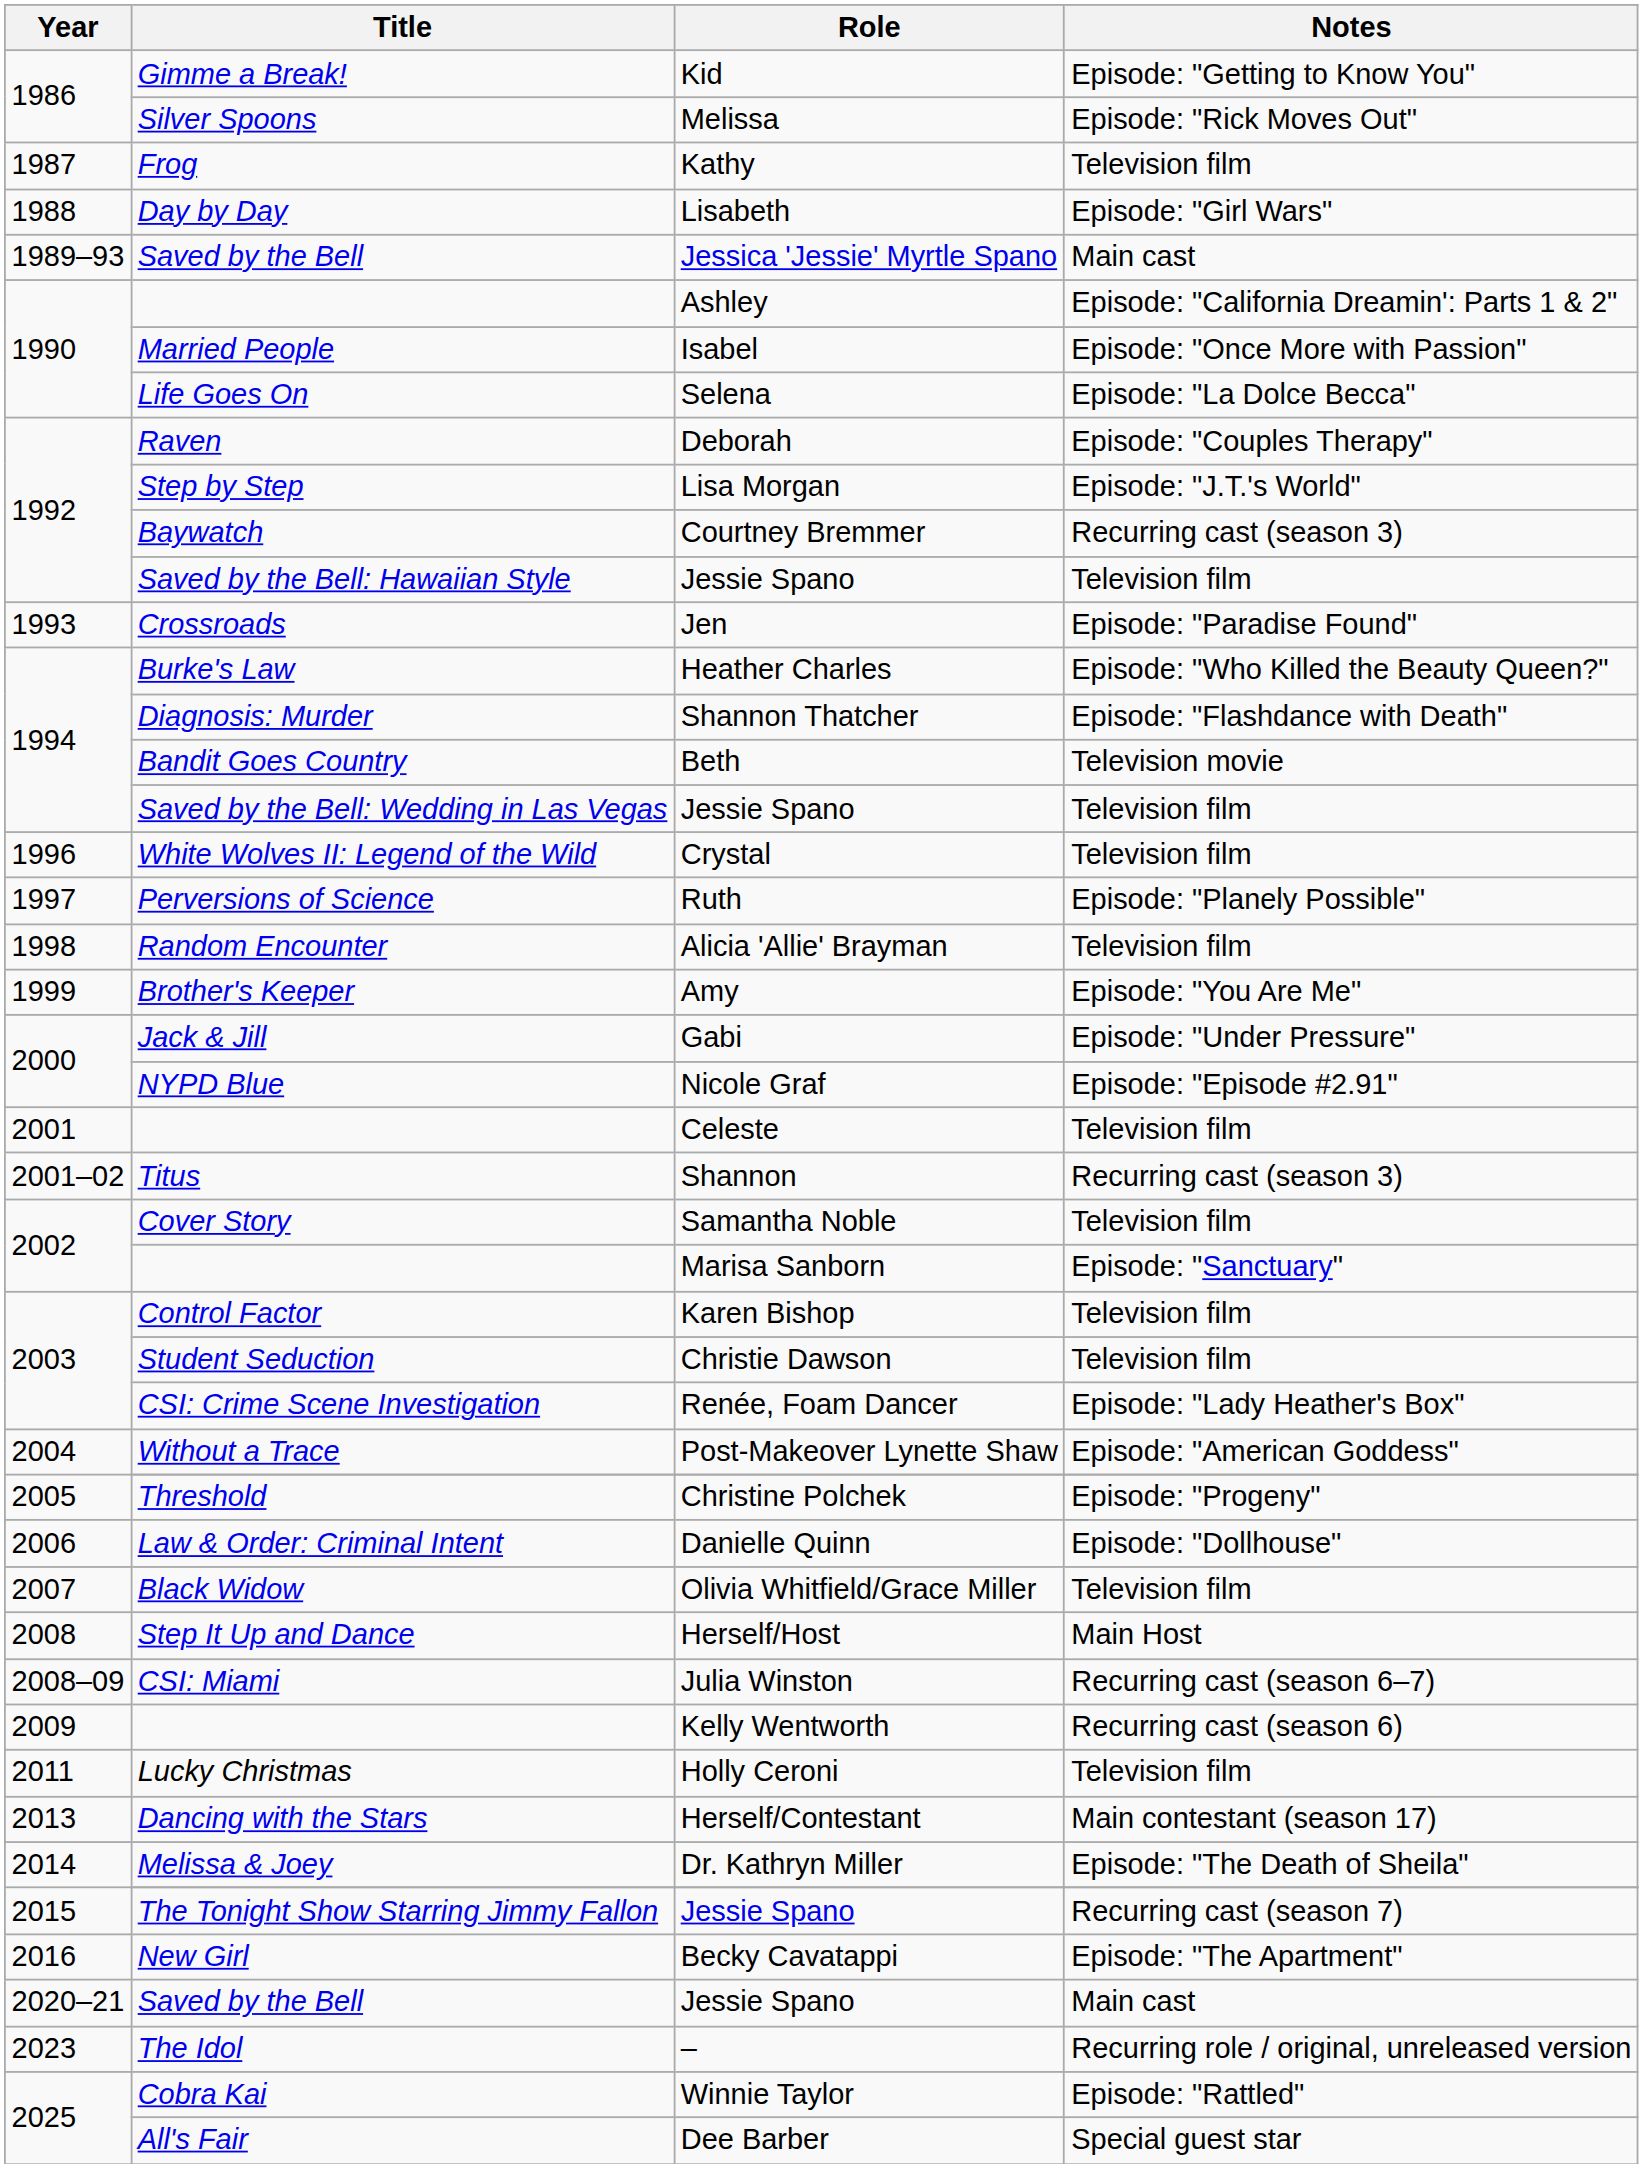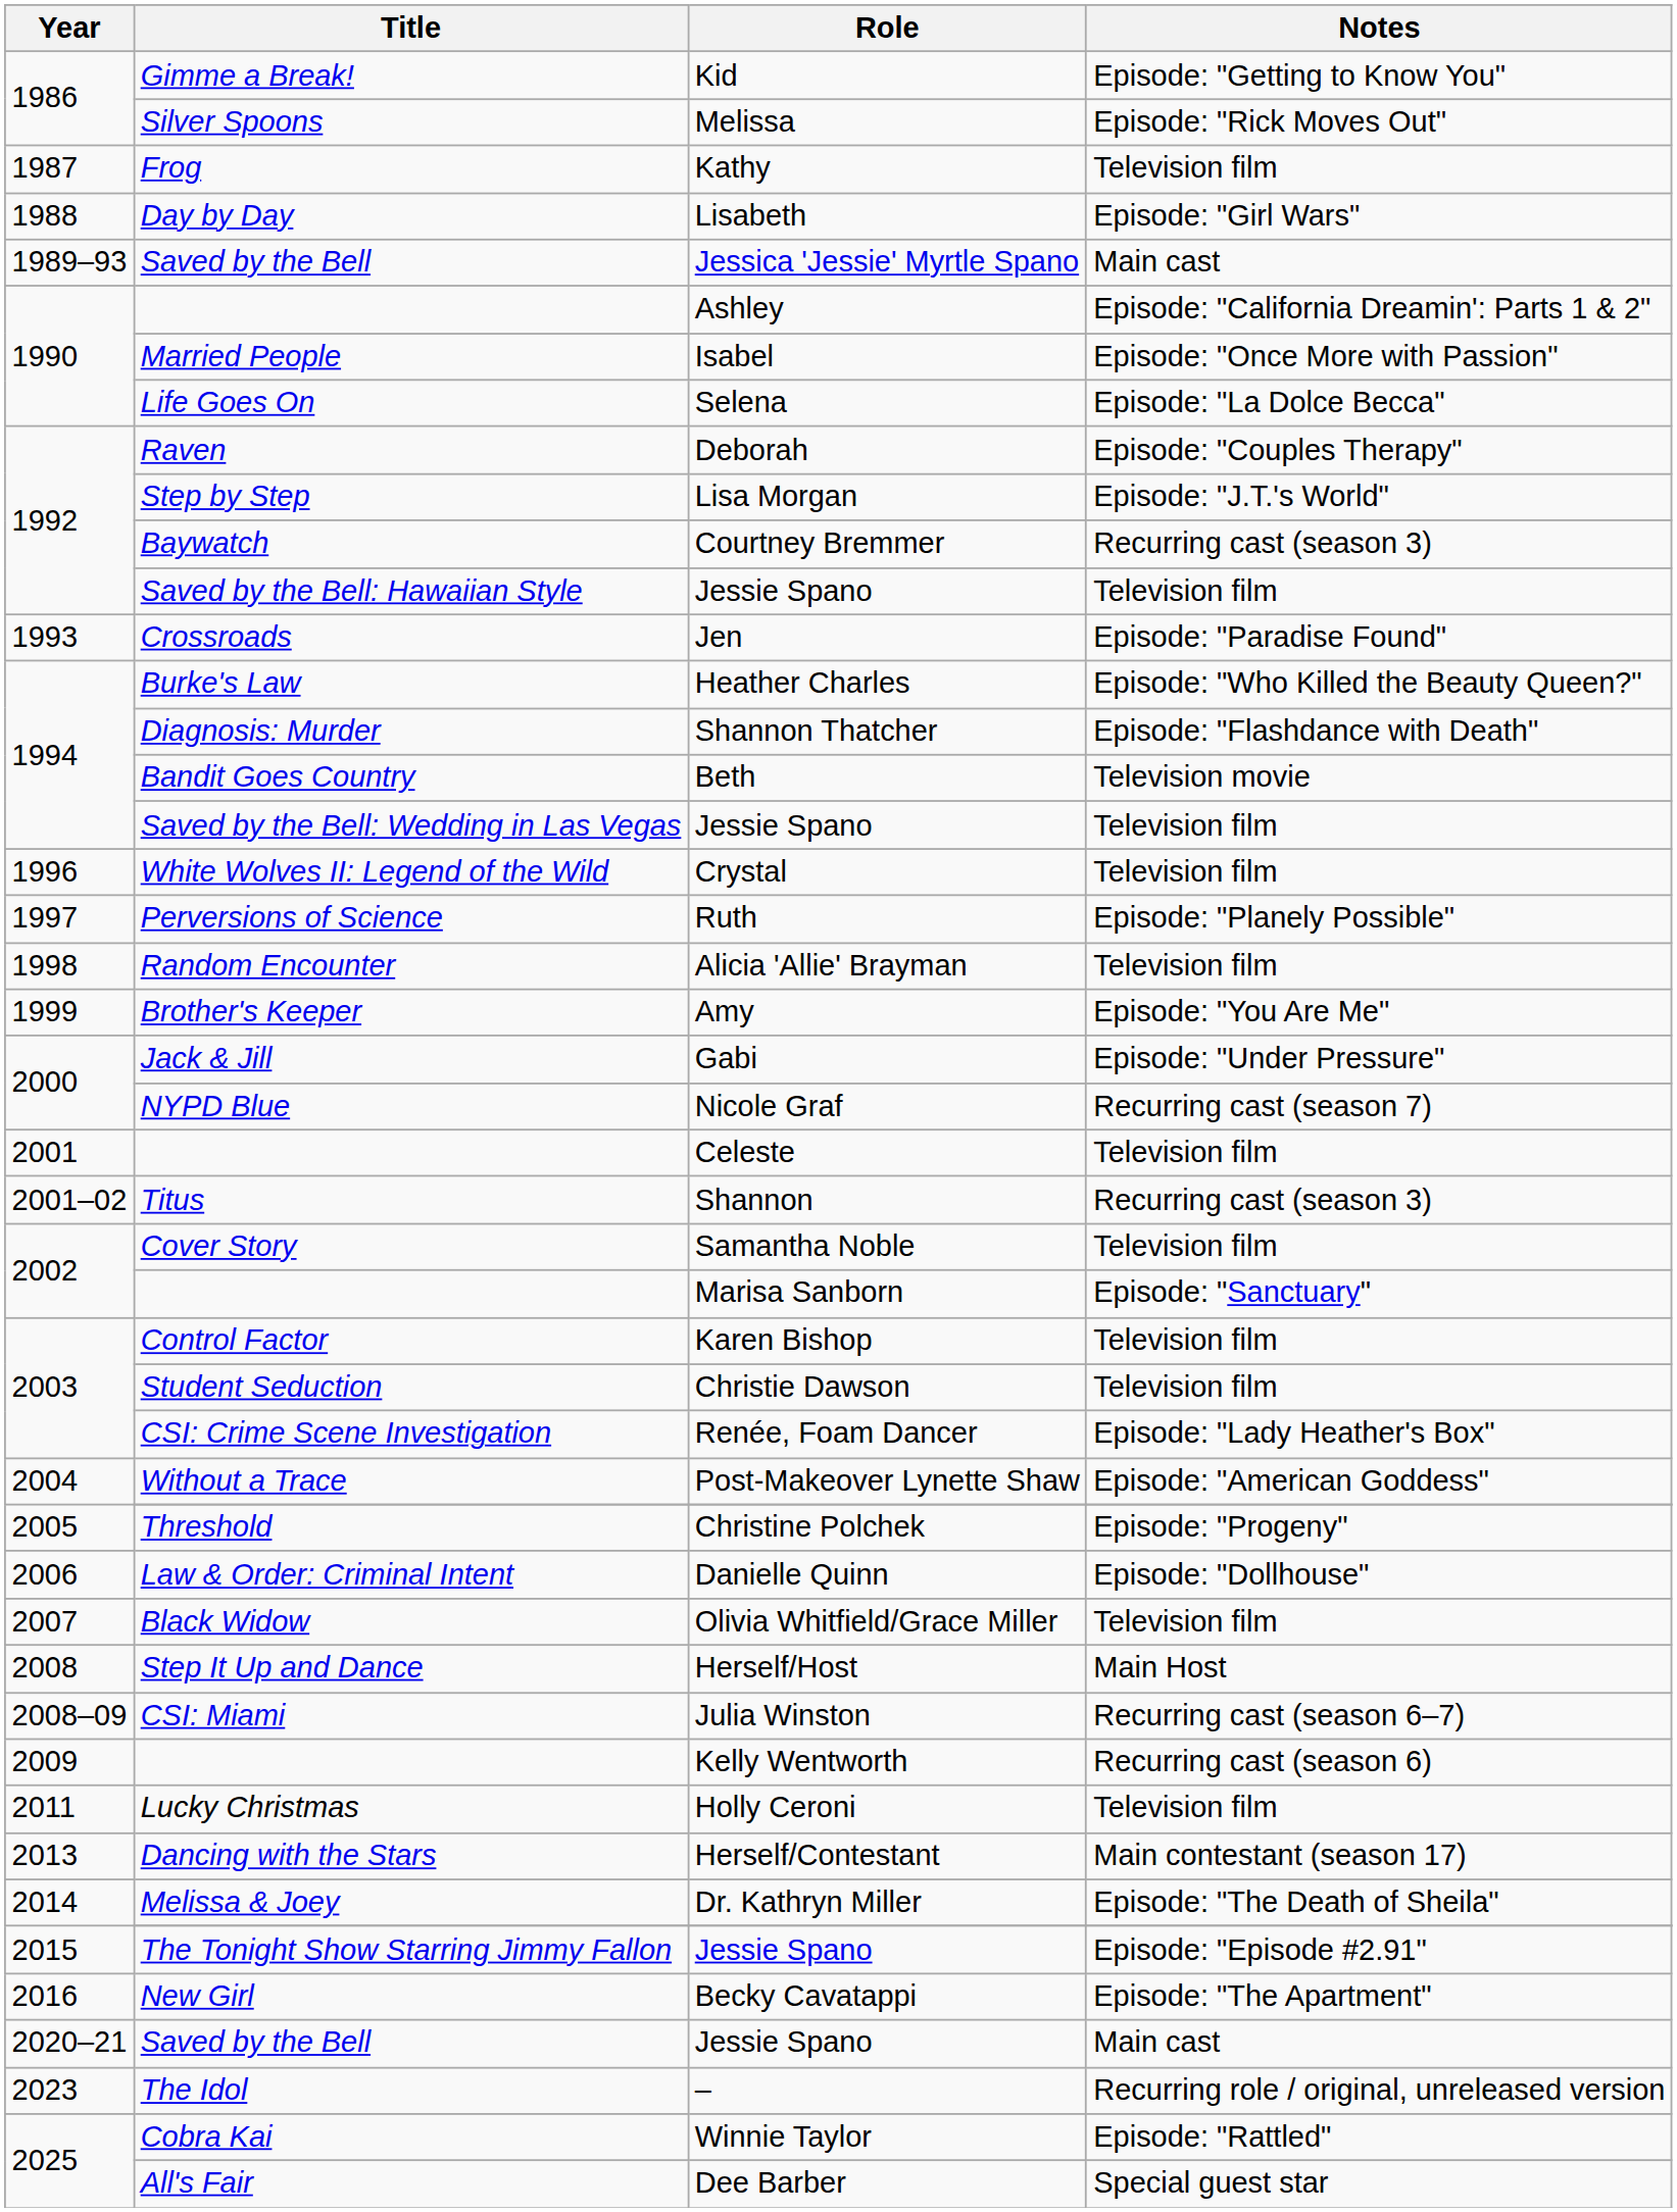 <table class="wikitable sortable">
 <tr>
 <th>Year</th>
 <th>Title</th>
 <th>Role</th>
 <th>Notes</th>
 </tr>
 <tr>
 <td rowspan="2">1986</td>
 <td><em><a href='#'>Gimme a Break!</a></em></td>
 <td>Kid</td>
 <td>Episode: "Getting to Know You"</td>
 </tr>
 <tr>
 <td><em><a href='#'>Silver Spoons</a></em></td>
 <td>Melissa</td>
 <td>Episode: "Rick Moves Out"</td>
 </tr>
 <tr>
 <td>1987</td>
 <td><em><a href='#'>Frog</a></em></td>
 <td>Kathy</td>
 <td>Television film</td>
 </tr>
 <tr>
 <td>1988</td>
 <td><em><a href='#'>Day by Day</a></em></td>
 <td>Lisabeth</td>
 <td>Episode: "Girl Wars"</td>
 </tr>
 <tr>
 <td>1989–93</td>
 <td><em><a href='#'>Saved by the Bell</a></em></td>
 <td><a href='#'>Jessica 'Jessie' Myrtle Spano</a></td>
 <td>Main cast</td>
 </tr>
 <tr>
 <td rowspan="3">1990</td>
 <td><em></em></td>
 <td>Ashley</td>
 <td>Episode: "California Dreamin': Parts 1 & 2"</td>
 </tr>
 <tr>
 <td><em><a href='#'>Married People</a></em></td>
 <td>Isabel</td>
 <td>Episode: "Once More with Passion"</td>
 </tr>
 <tr>
 <td><em><a href='#'>Life Goes On</a></em></td>
 <td>Selena</td>
 <td>Episode: "La Dolce Becca"</td>
 </tr>
 <tr>
 <td rowspan="4">1992</td>
 <td><em><a href='#'>Raven</a></em></td>
 <td>Deborah</td>
 <td>Episode: "Couples Therapy"</td>
 </tr>
 <tr>
 <td><em><a href='#'>Step by Step</a></em></td>
 <td>Lisa Morgan</td>
 <td>Episode: "J.T.'s World"</td>
 </tr>
 <tr>
 <td><em><a href='#'>Baywatch</a></em></td>
 <td>Courtney Bremmer</td>
 <td>Recurring cast (season 3)</td>
 </tr>
 <tr>
 <td><em><a href='#'>Saved by the Bell: Hawaiian Style</a></em></td>
 <td>Jessie Spano</td>
 <td>Television film</td>
 </tr>
 <tr>
 <td>1993</td>
 <td><em><a href='#'>Crossroads</a></em></td>
 <td>Jen</td>
 <td>Episode: "Paradise Found"</td>
 </tr>
 <tr>
 <td rowspan="4">1994</td>
 <td><em><a href='#'>Burke's Law</a></em></td>
 <td>Heather Charles</td>
 <td>Episode: "Who Killed the Beauty Queen?"</td>
 </tr>
 <tr>
 <td><em><a href='#'>Diagnosis: Murder</a></em></td>
 <td>Shannon Thatcher</td>
 <td>Episode: "Flashdance with Death"</td>
 </tr>
 <tr>
 <td><em><a href='#'>Bandit Goes Country</a></em></td>
 <td>Beth</td>
 <td>Television movie</td>
 </tr>
 <tr>
 <td><em><a href='#'>Saved by the Bell: Wedding in Las Vegas</a></em></td>
 <td>Jessie Spano</td>
 <td>Television film</td>
 </tr>
 <tr>
 <td>1996</td>
 <td><em><a href='#'>White Wolves II: Legend of the Wild</a></em></td>
 <td>Crystal</td>
 <td>Television film</td>
 </tr>
 <tr>
 <td>1997</td>
 <td><em><a href='#'>Perversions of Science</a></em></td>
 <td>Ruth</td>
 <td>Episode: "Planely Possible"</td>
 </tr>
 <tr>
 <td>1998</td>
 <td><em><a href='#'>Random Encounter</a></em></td>
 <td>Alicia 'Allie' Brayman</td>
 <td>Television film</td>
 </tr>
 <tr>
 <td>1999</td>
 <td><em><a href='#'>Brother's Keeper</a></em></td>
 <td>Amy</td>
 <td>Episode: "You Are Me"</td>
 </tr>
 <tr>
 <td rowspan="2">2000</td>
 <td><em><a href='#'>Jack & Jill</a></em></td>
 <td>Gabi</td>
 <td>Episode: "Under Pressure"</td>
 </tr>
 <tr>
 <td><em><a href='#'>NYPD Blue</a></em></td>
 <td>Nicole Graf</td>
-<td>Episode: "Episode #2.91"</td>
+<td>Recurring cast (season 7)</td>
 </tr>
 <tr>
 <td>2001</td>
 <td><em></em></td>
 <td>Celeste</td>
 <td>Television film</td>
 </tr>
 <tr>
 <td>2001–02</td>
 <td><em><a href='#'>Titus</a></em></td>
 <td>Shannon</td>
 <td>Recurring cast (season 3)</td>
 </tr>
 <tr>
 <td rowspan="2">2002</td>
 <td><em><a href='#'>Cover Story</a></em></td>
 <td>Samantha Noble</td>
 <td>Television film</td>
 </tr>
 <tr>
 <td><em></em></td>
 <td>Marisa Sanborn</td>
 <td>Episode: "<a href='#'>Sanctuary</a>"</td>
 </tr>
 <tr>
 <td rowspan="3">2003</td>
 <td><em><a href='#'>Control Factor</a></em></td>
 <td>Karen Bishop</td>
 <td>Television film</td>
 </tr>
 <tr>
 <td><em><a href='#'>Student Seduction</a></em></td>
 <td>Christie Dawson</td>
 <td>Television film</td>
 </tr>
 <tr>
 <td><em><a href='#'>CSI: Crime Scene Investigation</a></em></td>
 <td>Renée, Foam Dancer</td>
 <td>Episode: "Lady Heather's Box"</td>
 </tr>
 <tr>
 <td>2004</td>
 <td><em><a href='#'>Without a Trace</a></em></td>
 <td>Post-Makeover Lynette Shaw</td>
 <td>Episode: "American Goddess"</td>
 </tr>
 <tr>
 <td rowspan="2">2005</td>
 </tr>
 <tr>
 <td><em><a href='#'>Threshold</a></em></td>
 <td>Christine Polchek</td>
 <td>Episode: "Progeny"</td>
 </tr>
 <tr>
 <td>2006</td>
 <td><em><a href='#'>Law & Order: Criminal Intent</a></em></td>
 <td>Danielle Quinn</td>
 <td>Episode: "Dollhouse"</td>
 </tr>
 <tr>
 <td>2007</td>
 <td><em><a href='#'>Black Widow</a></em></td>
 <td>Olivia Whitfield/Grace Miller</td>
 <td>Television film</td>
 </tr>
 <tr>
 <td>2008</td>
 <td><em><a href='#'>Step It Up and Dance</a></em></td>
 <td>Herself/Host</td>
 <td>Main Host</td>
 </tr>
 <tr>
 <td>2008–09</td>
 <td><em><a href='#'>CSI: Miami</a></em></td>
 <td>Julia Winston</td>
 <td>Recurring cast (season 6–7)</td>
 </tr>
 <tr>
 <td>2009</td>
 <td><em></em></td>
 <td>Kelly Wentworth</td>
 <td>Recurring cast (season 6)</td>
 </tr>
 <tr>
 <td>2011</td>
 <td><em>Lucky Christmas</em></td>
 <td>Holly Ceroni</td>
 <td>Television film</td>
 </tr>
 <tr>
 <td>2013</td>
 <td><em><a href='#'>Dancing with the Stars</a></em></td>
 <td>Herself/Contestant</td>
 <td>Main contestant (season 17)</td>
 </tr>
 <tr>
 <td>2014</td>
 <td><em><a href='#'>Melissa & Joey</a></em></td>
 <td>Dr. Kathryn Miller</td>
 <td>Episode: "The Death of Sheila"</td>
 </tr>
 <tr>
 <td rowspan="2">2015</td>
 </tr>
 <tr>
 <td><em><a href='#'>The Tonight Show Starring Jimmy Fallon</a></em></td>
 <td><a href='#'>Jessie Spano</a></td>
-<td>Recurring cast (season 7)</td>
+<td>Episode: "Episode #2.91"</td>
 </tr>
 <tr>
 <td>2016</td>
 <td><em><a href='#'>New Girl</a></em></td>
 <td>Becky Cavatappi</td>
 <td>Episode: "The Apartment"</td>
 </tr>
 <tr>
 <td>2020–21</td>
 <td><em><a href='#'>Saved by the Bell</a></em></td>
 <td>Jessie Spano</td>
 <td>Main cast</td>
 </tr>
 <tr>
 <td>2023</td>
 <td><em><a href='#'>The Idol</a></em></td>
 <td>–</td>
 <td>Recurring role / original, unreleased version</td>
 </tr>
 <tr>
 <td rowspan="2">2025</td>
 <td><em><a href='#'>Cobra Kai</a></em></td>
 <td>Winnie Taylor</td>
 <td>Episode: "Rattled"</td>
 </tr>
 <tr>
 <td><em><a href='#'>All's Fair</a></em></td>
 <td>Dee Barber</td>
 <td>Special guest star</td>
 </tr>
 </table>
